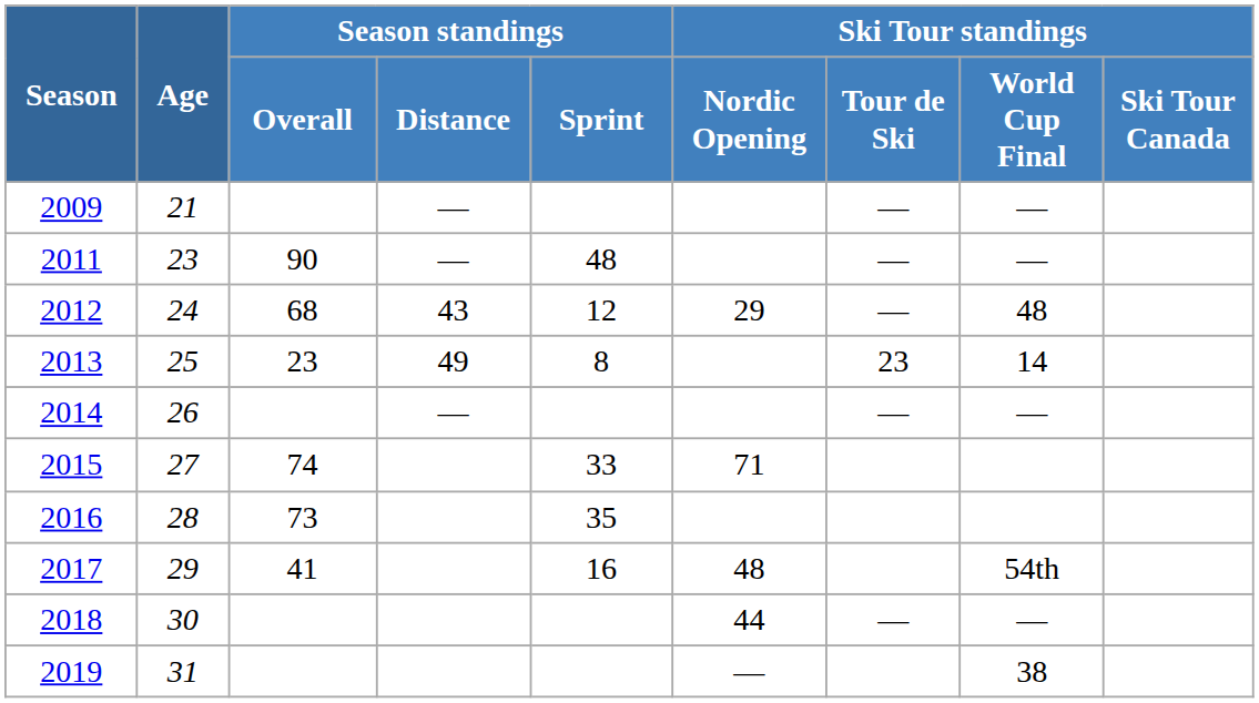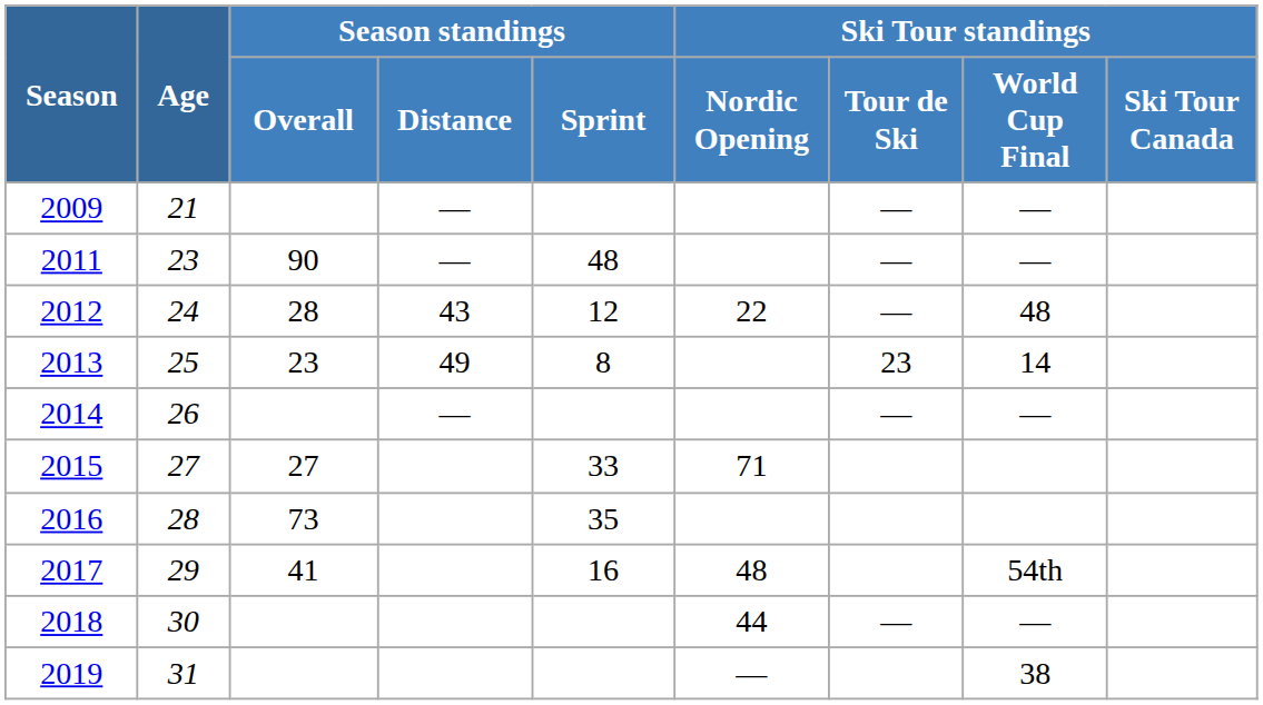 <table class="wikitable" style="font-size:95%; text-align:center; border:grey solid 1px; border-collapse:collapse; background:#ffffff;">
 <tr>
 <th style="background-color:#369; color:white; width:60px;" rowspan="2"> Season </th>
 <th style="background-color:#369; color:white; width:40px;" rowspan="2"> Age </th>
 <th style="background-color:#4180be; color:white;" colspan="3">Season standings</th>
 <th style="background-color:#4180be; color:white;" colspan="4">Ski Tour standings</th>
 </tr>
 <tr>
 <th style="background-color:#4180be; color:white; width:75px;">Overall</th>
 <th style="background-color:#4180be; color:white; width:75px;">Distance</th>
 <th style="background-color:#4180be; color:white; width:75px;">Sprint</th>
 <th style="background-color:#4180be; color:white; width:75px;">Nordic<br>Opening</th>
 <th style="background-color:#4180be; color:white; width:75px;">Tour de<br>Ski</th>
 <th style="background-color:#4180be; color:white; width:75px;">World Cup<br>Final</th>
 <th style="background-color:#4180be; color:white; width:75px;">Ski Tour<br>Canada</th>
 </tr>
 <tr>
 <td><a href='#'>2009</a></td>
 <td><em>21</em></td>
 <td></td>
 <td>—</td>
 <td></td>
 <td></td>
 <td>—</td>
 <td>—</td>
 <td></td>
 </tr>
 <tr>
 <td><a href='#'>2011</a></td>
 <td><em>23</em></td>
 <td>90</td>
 <td>—</td>
 <td>48</td>
 <td></td>
 <td>—</td>
 <td>—</td>
 <td></td>
 </tr>
 <tr>
 <td><a href='#'>2012</a></td>
 <td><em>24</em></td>
-<td>68</td>
+<td>28</td>
 <td>43</td>
 <td>12</td>
-<td>29</td>
+<td>22</td>
 <td>—</td>
 <td>48</td>
 <td></td>
 </tr>
 <tr>
 <td><a href='#'>2013</a></td>
 <td><em>25</em></td>
 <td>23</td>
 <td>49</td>
 <td>8</td>
 <td></td>
 <td>23</td>
 <td>14</td>
 <td></td>
 </tr>
 <tr>
 <td><a href='#'>2014</a></td>
 <td><em>26</em></td>
 <td></td>
 <td>—</td>
 <td></td>
 <td></td>
 <td>—</td>
 <td>—</td>
 <td></td>
 </tr>
 <tr>
 <td><a href='#'>2015</a></td>
 <td><em>27</em></td>
-<td>74</td>
+<td>27</td>
 <td></td>
 <td>33</td>
 <td>71</td>
 <td></td>
 <td></td>
 <td></td>
 </tr>
 <tr>
 <td><a href='#'>2016</a></td>
 <td><em>28</em></td>
 <td>73</td>
 <td></td>
 <td>35</td>
 <td></td>
 <td></td>
 <td></td>
 <td></td>
 </tr>
 <tr>
 <td><a href='#'>2017</a></td>
 <td><em>29</em></td>
 <td>41</td>
 <td></td>
 <td>16</td>
 <td>48</td>
 <td></td>
 <td>54th</td>
 <td></td>
 </tr>
 <tr>
 <td><a href='#'>2018</a></td>
 <td><em>30</em></td>
 <td></td>
 <td></td>
 <td></td>
 <td>44</td>
 <td>—</td>
 <td>—</td>
 <td></td>
 </tr>
 <tr>
 <td><a href='#'>2019</a></td>
 <td><em>31</em></td>
 <td></td>
 <td></td>
 <td></td>
 <td>—</td>
 <td></td>
 <td>38</td>
 <td></td>
 </tr>
 </table>
